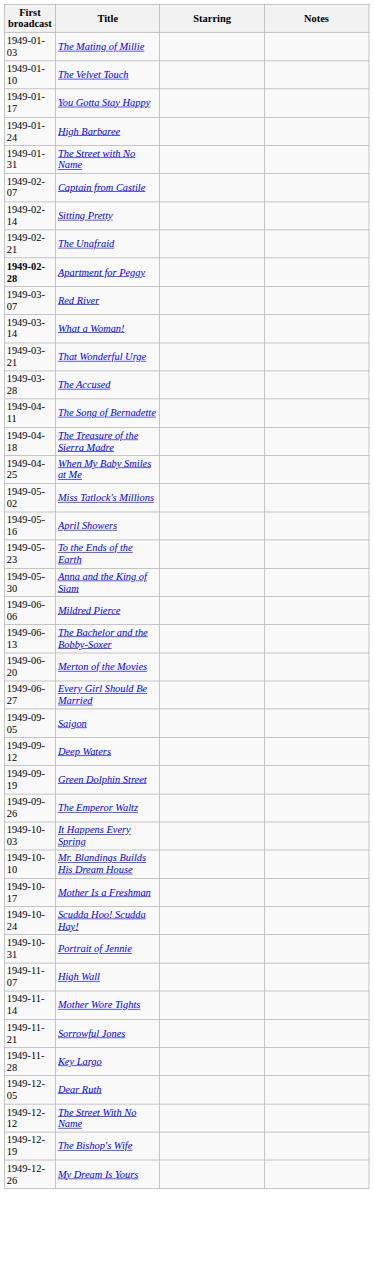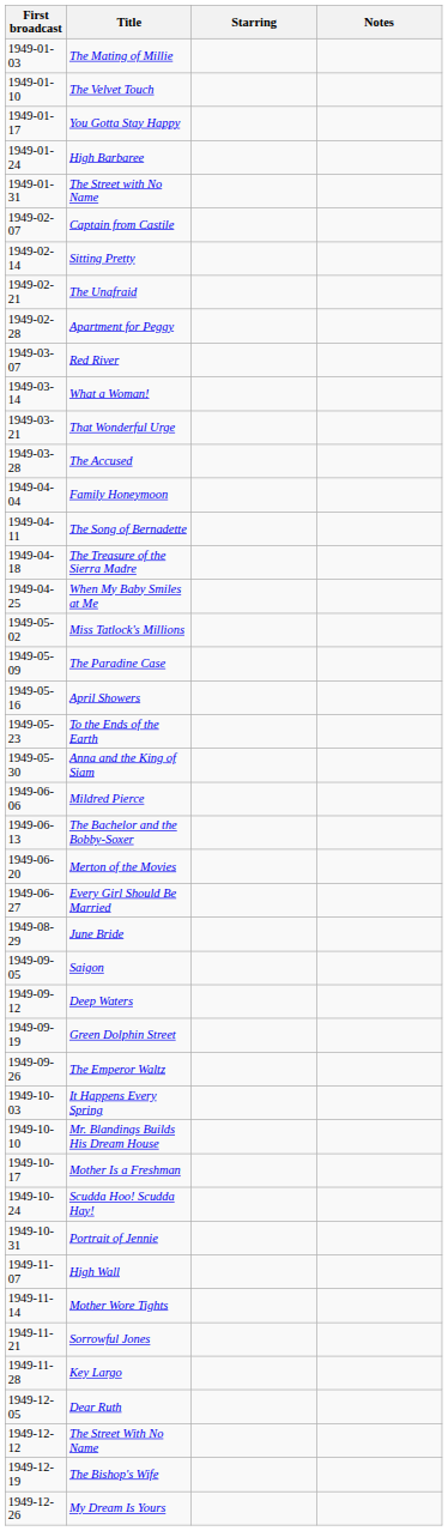 <table class="wikitable sortable plainrowheaders" width=90%>
 <tr>
 <th width=5% scope="col">First broadcast</th>
 <th width=25% scope="col">Title</th>
 <th width=25% scope="col">Starring</th>
 <th width=25% scope="col">Notes</th>
 </tr>
 <tr>
 <td rowspan=>1949-01-03</td>
 <td scope="row"><em><a href='#'>The Mating of Millie</a></em></td>
 <td></td>
 <td></td>
 </tr>
 <tr>
 <td rowspan=>1949-01-10</td>
 <td scope="row"><em><a href='#'>The Velvet Touch</a></em></td>
 <td></td>
 <td></td>
 </tr>
 <tr>
 <td rowspan=>1949-01-17</td>
 <td scope="row"><em><a href='#'>You Gotta Stay Happy</a></em></td>
 <td></td>
 <td></td>
 </tr>
 <tr>
 <td rowspan=>1949-01-24</td>
 <td scope="row"><em><a href='#'>High Barbaree</a></em></td>
 <td></td>
 <td></td>
 </tr>
 <tr>
 <td rowspan=>1949-01-31</td>
 <td scope="row"><em><a href='#'>The Street with No Name</a></em></td>
 <td></td>
 <td></td>
 </tr>
 <tr>
 <td rowspan=>1949-02-07</td>
 <td scope="row"><em><a href='#'>Captain from Castile</a></em></td>
 <td></td>
 <td></td>
 </tr>
 <tr>
 <td rowspan=>1949-02-14</td>
 <td scope="row"><em><a href='#'>Sitting Pretty</a></em></td>
 <td></td>
 <td></td>
 </tr>
 <tr>
 <td rowspan=>1949-02-21</td>
 <td scope="row"><em><a href='#'>The Unafraid</a></em></td>
 <td></td>
 <td></td>
 </tr>
 <tr>
-<td rowspan=><strong>1949-02-28</strong></td>
+<td rowspan=>1949-02-28</td>
 <td scope="row"><em><a href='#'>Apartment for Peggy</a></em></td>
 <td></td>
 <td></td>
 </tr>
 <tr>
 <td rowspan=>1949-03-07</td>
 <td scope="row"><em><a href='#'>Red River</a></em></td>
 <td></td>
 <td></td>
 </tr>
 <tr>
 <td rowspan=>1949-03-14</td>
 <td scope="row"><em><a href='#'>What a Woman!</a></em></td>
 <td></td>
 <td></td>
 </tr>
 <tr>
 <td rowspan=>1949-03-21</td>
 <td scope="row"><em><a href='#'>That Wonderful Urge</a></em></td>
 <td></td>
 <td></td>
 </tr>
 <tr>
 <td rowspan=>1949-03-28</td>
 <td scope="row"><em><a href='#'>The Accused</a></em></td>
 <td></td>
 <td></td>
 </tr>
 <tr>
+<td rowspan=>1949-04-04</td>
+<td scope="row"><em><a href='#'>Family Honeymoon</a></em></td>
+<td></td>
+<td></td>
+</tr>
+<tr>
 <td rowspan=>1949-04-11</td>
 <td scope="row"><em><a href='#'>The Song of Bernadette</a></em></td>
 <td></td>
 <td></td>
 </tr>
 <tr>
 <td rowspan=>1949-04-18</td>
 <td scope="row"><em><a href='#'>The Treasure of the Sierra Madre</a></em></td>
 <td></td>
 <td></td>
 </tr>
 <tr>
 <td rowspan=>1949-04-25</td>
 <td scope="row"><em><a href='#'>When My Baby Smiles at Me</a></em></td>
 <td></td>
 <td></td>
 </tr>
 <tr>
 <td rowspan=>1949-05-02</td>
 <td scope="row"><em><a href='#'>Miss Tatlock's Millions</a></em></td>
+<td></td>
+<td></td>
+</tr>
+<tr>
+<td rowspan=>1949-05-09</td>
+<td scope="row"><em><a href='#'>The Paradine Case</a></em></td>
 <td></td>
 <td></td>
 </tr>
 <tr>
 <td rowspan=>1949-05-16</td>
 <td scope="row"><em><a href='#'>April Showers</a></em></td>
 <td></td>
 <td></td>
 </tr>
 <tr>
 <td rowspan=>1949-05-23</td>
 <td scope="row"><em><a href='#'>To the Ends of the Earth</a></em></td>
 <td></td>
 <td></td>
 </tr>
 <tr>
 <td rowspan=>1949-05-30</td>
 <td scope="row"><em><a href='#'>Anna and the King of Siam</a></em></td>
 <td></td>
 <td></td>
 </tr>
 <tr>
 <td rowspan=>1949-06-06</td>
 <td scope="row"><em><a href='#'>Mildred Pierce</a></em></td>
 <td></td>
 <td></td>
 </tr>
 <tr>
 <td rowspan=>1949-06-13</td>
 <td scope="row"><em><a href='#'>The Bachelor and the Bobby-Soxer</a></em></td>
 <td></td>
 <td></td>
 </tr>
 <tr>
 <td rowspan=>1949-06-20</td>
 <td scope="row"><em><a href='#'>Merton of the Movies</a></em></td>
 <td></td>
 <td></td>
 </tr>
 <tr>
 <td rowspan=>1949-06-27</td>
 <td scope="row"><em><a href='#'>Every Girl Should Be Married</a></em></td>
+<td></td>
+<td></td>
+</tr>
+<tr>
+<td rowspan=>1949-08-29</td>
+<td scope="row"><em><a href='#'>June Bride</a></em></td>
 <td></td>
 <td></td>
 </tr>
 <tr>
 <td rowspan=>1949-09-05</td>
 <td scope="row"><em><a href='#'>Saigon</a></em></td>
 <td></td>
 <td></td>
 </tr>
 <tr>
 <td rowspan=>1949-09-12</td>
 <td scope="row"><em><a href='#'>Deep Waters</a></em></td>
 <td></td>
 <td></td>
 </tr>
 <tr>
 <td rowspan=>1949-09-19</td>
 <td scope="row"><em><a href='#'>Green Dolphin Street</a></em></td>
 <td></td>
 <td></td>
 </tr>
 <tr>
 <td rowspan=>1949-09-26</td>
 <td scope="row"><em><a href='#'>The Emperor Waltz</a></em></td>
 <td></td>
 <td></td>
 </tr>
 <tr>
 <td rowspan=>1949-10-03</td>
 <td scope="row"><em><a href='#'>It Happens Every Spring</a></em></td>
 <td></td>
 <td></td>
 </tr>
 <tr>
 <td rowspan=>1949-10-10</td>
 <td scope="row"><em><a href='#'>Mr. Blandings Builds His Dream House</a></em></td>
 <td></td>
 <td></td>
 </tr>
 <tr>
 <td rowspan=>1949-10-17</td>
 <td scope="row"><em><a href='#'>Mother Is a Freshman</a></em></td>
 <td></td>
 <td></td>
 </tr>
 <tr>
 <td rowspan=>1949-10-24</td>
 <td scope="row"><em><a href='#'>Scudda Hoo! Scudda Hay!</a></em></td>
 <td></td>
 <td></td>
 </tr>
 <tr>
 <td rowspan=>1949-10-31</td>
 <td scope="row"><em><a href='#'>Portrait of Jennie</a></em></td>
 <td></td>
 <td></td>
 </tr>
 <tr>
 <td rowspan=>1949-11-07</td>
 <td scope="row"><em><a href='#'>High Wall</a></em></td>
 <td></td>
 <td></td>
 </tr>
 <tr>
 <td rowspan=>1949-11-14</td>
 <td scope="row"><em><a href='#'>Mother Wore Tights</a></em></td>
 <td></td>
 <td></td>
 </tr>
 <tr>
 <td rowspan=>1949-11-21</td>
 <td scope="row"><em><a href='#'>Sorrowful Jones</a></em></td>
 <td></td>
 <td></td>
 </tr>
 <tr>
 <td rowspan=>1949-11-28</td>
 <td scope="row"><em><a href='#'>Key Largo</a></em></td>
 <td></td>
 <td></td>
 </tr>
 <tr>
 <td rowspan=>1949-12-05</td>
 <td scope="row"><em><a href='#'>Dear Ruth</a></em></td>
 <td></td>
 <td></td>
 </tr>
 <tr>
 <td rowspan=>1949-12-12</td>
 <td scope="row"><em><a href='#'>The Street With No Name</a></em></td>
 <td></td>
 <td></td>
 </tr>
 <tr>
 <td rowspan=>1949-12-19</td>
 <td scope="row"><em><a href='#'>The Bishop's Wife</a></em></td>
 <td></td>
 <td></td>
 </tr>
 <tr>
 <td rowspan=>1949-12-26</td>
 <td scope="row"><em><a href='#'>My Dream Is Yours</a></em></td>
 <td></td>
 <td></td>
 </tr>
 </table>
